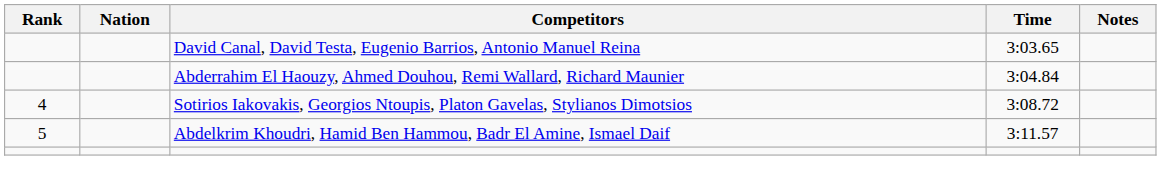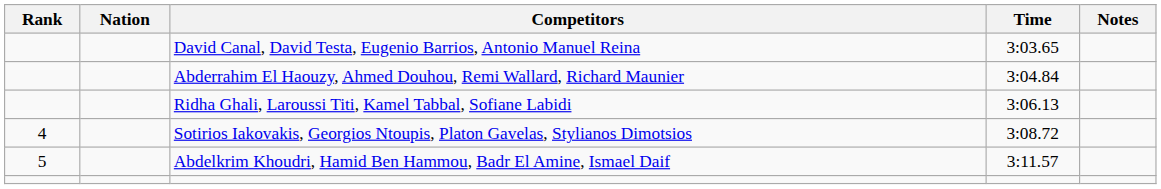 <table class="wikitable sortable" width=80% style="text-align:center; font-size:95%">
 <tr>
 <th>Rank</th>
 <th>Nation</th>
 <th>Competitors</th>
 <th>Time</th>
 <th>Notes</th>
 </tr>
 <tr>
 <td></td>
 <td align=left></td>
 <td align=left><a href='#'>David Canal</a>, <a href='#'>David Testa</a>, <a href='#'>Eugenio Barrios</a>, <a href='#'>Antonio Manuel Reina</a></td>
 <td>3:03.65</td>
 <td></td>
 </tr>
 <tr>
 <td></td>
 <td align=left></td>
 <td align=left><a href='#'>Abderrahim El Haouzy</a>, <a href='#'>Ahmed Douhou</a>, <a href='#'>Remi Wallard</a>, <a href='#'>Richard Maunier</a></td>
 <td>3:04.84</td>
+<td></td>
+</tr>
+<tr>
+<td></td>
+<td align=left></td>
+<td align=left><a href='#'>Ridha Ghali</a>, <a href='#'>Laroussi Titi</a>, <a href='#'>Kamel Tabbal</a>, <a href='#'>Sofiane Labidi</a></td>
+<td>3:06.13</td>
 <td></td>
 </tr>
 <tr>
 <td>4</td>
 <td align=left></td>
 <td align=left><a href='#'>Sotirios Iakovakis</a>, <a href='#'>Georgios Ntoupis</a>, <a href='#'>Platon Gavelas</a>, <a href='#'>Stylianos Dimotsios</a></td>
 <td>3:08.72</td>
 <td></td>
 </tr>
 <tr>
 <td>5</td>
 <td align=left></td>
 <td align=left><a href='#'>Abdelkrim Khoudri</a>, <a href='#'>Hamid Ben Hammou</a>, <a href='#'>Badr El Amine</a>, <a href='#'>Ismael Daif</a></td>
 <td>3:11.57</td>
 <td></td>
 </tr>
 <tr>
 <td></td>
 <td align=left></td>
 <td align=left></td>
 <td></td>
 <td></td>
 </tr>
 </table>
